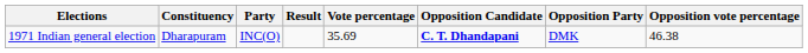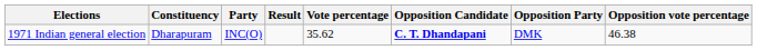 <table class="sortable wikitable"style="font-size: 85%">
 <tr>
 <th>Elections</th>
 <th>Constituency</th>
 <th>Party</th>
 <th>Result</th>
 <th>Vote percentage</th>
 <th>Opposition Candidate</th>
 <th>Opposition Party</th>
 <th>Opposition vote percentage</th>
 </tr>
 <tr>
 <td><a href='#'>1971 Indian general election</a></td>
 <td><a href='#'>Dharapuram</a></td>
 <td><a href='#'>INC(O)</a></td>
 <td></td>
-<td>35.69</td>
+<td>35.62</td>
 <td><strong><a href='#'>C. T. Dhandapani</a></strong></td>
 <td><a href='#'>DMK</a></td>
 <td>46.38</td>
 </tr>
 </table>
